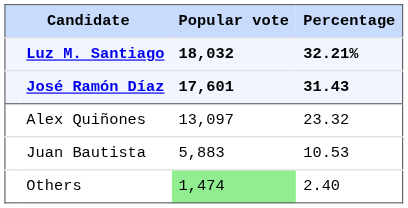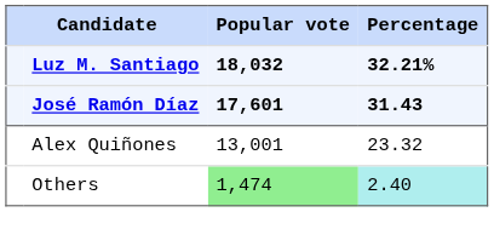 <table style="border: 1px solid #666666; border-collapse: collapse" align="center" cellpadding="6">
 <tr style="background-color: #C9DBFC">
 <th colspan="2">Candidate</th>
 <th>Popular vote</th>
 <th>Percentage</th>
 </tr>
 <tr style="background-color: #F0F5FE">
 <td style="border-top: 1px solid #DDDDDD"></td>
 <td style="border-top: 1px solid #DDDDDD"><strong><a href='#'>Luz M. Santiago</a></strong></td>
 <td style="border-top: 1px solid #DDDDDD"><strong>18,032</strong></td>
 <td style="border-top: 1px solid #DDDDDD"><strong>32.21%</strong></td>
 </tr>
 <tr style="background-color: #F0F5FE">
 <td style="border-top: 1px solid #DDDDDD"></td>
 <td style="border-top: 1px solid #DDDDDD"><strong><a href='#'>José Ramón Díaz</a></strong></td>
 <td style="border-top: 1px solid #DDDDDD"><strong>17,601</strong></td>
 <td style="border-top: 1px solid #DDDDDD"><strong>31.43</strong></td>
 </tr>
 <tr>
 <td style="border-top: 1px solid #666666"></td>
 <td style="border-top: 1px solid #666666">Alex Quiñones</td>
-<td style="border-top: 1px solid #666666">13,097</td>
+<td style="border-top: 1px solid #666666">13,001</td>
 <td style="border-top: 1px solid #666666">23.32</td>
-</tr>
-<tr>
-<td style="border-top: 1px solid #DDDDDD"></td>
-<td style="border-top: 1px solid #DDDDDD">Juan Bautista</td>
-<td style="border-top: 1px solid #DDDDDD">5,883</td>
-<td style="border-top: 1px solid #DDDDDD">10.53</td>
 </tr>
 <tr>
 <td style="border-top: 1px solid #DDDDDD"></td>
 <td style="border-top: 1px solid #DDDDDD">Others</td>
 <td style="background: lightgreen; border-top: 1px solid #DDDDDD">1,474</td>
-<td style="border-top: 1px solid #DDDDDD">2.40</td>
+<td style="background: paleturquoise; border-top: 1px solid #DDDDDD">2.40</td>
 </tr>
 </table>
